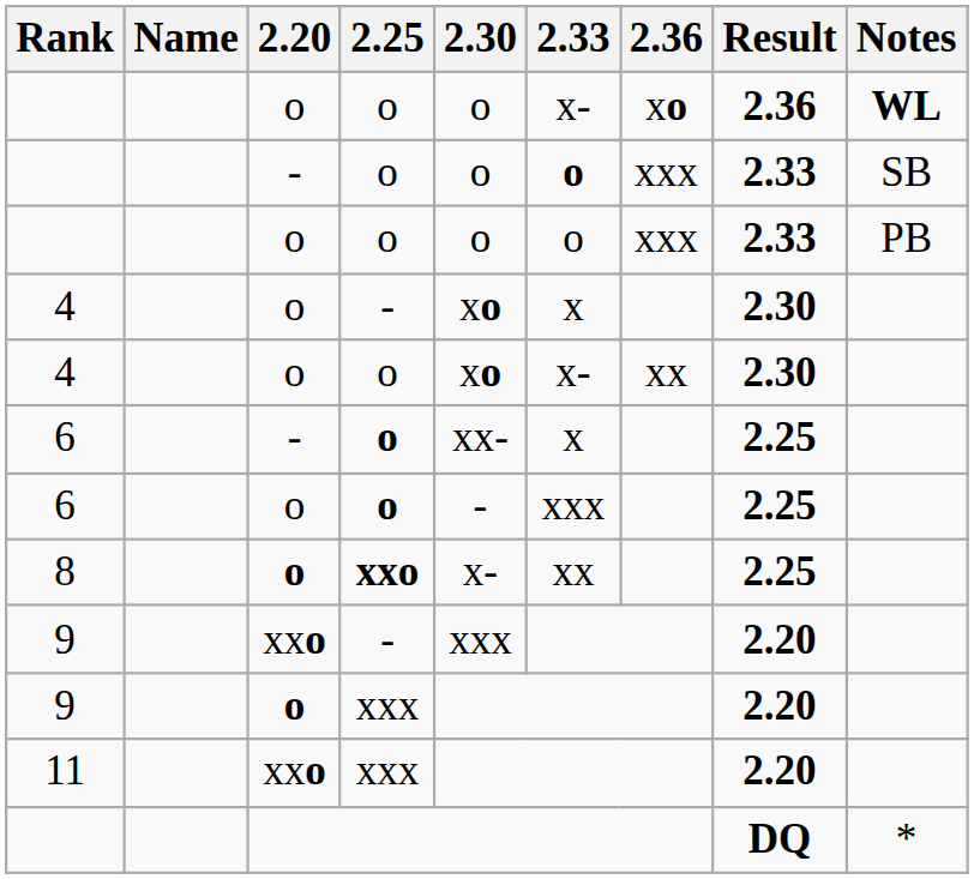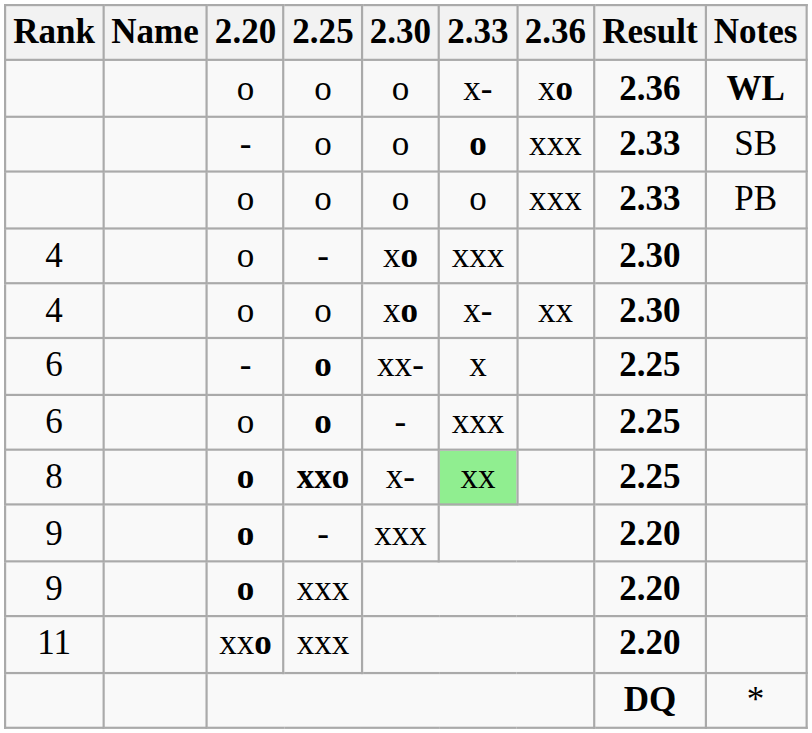 <table class="sortable wikitable">
 <tr>
 <th>Rank</th>
 <th>Name</th>
 <th>2.20</th>
 <th>2.25</th>
 <th>2.30</th>
 <th>2.33</th>
 <th>2.36</th>
 <th>Result</th>
 <th>Notes</th>
 </tr>
 <tr align="center">
 <td></td>
 <td align="left"></td>
 <td>o</td>
 <td>o</td>
 <td>o</td>
 <td>x-</td>
 <td>x<strong>o</strong></td>
 <td><strong>2.36</strong></td>
 <td><strong>WL</strong></td>
 </tr>
 <tr align="center">
 <td></td>
 <td align="left"></td>
 <td>-</td>
 <td>o</td>
 <td>o</td>
 <td><strong>o</strong></td>
 <td>xxx</td>
 <td><strong>2.33</strong></td>
 <td>SB</td>
 </tr>
 <tr align="center">
 <td></td>
 <td align="left"></td>
 <td>o</td>
 <td>o</td>
 <td>o</td>
 <td>o</td>
 <td>xxx</td>
 <td><strong>2.33</strong></td>
 <td>PB</td>
 </tr>
 <tr align="center">
 <td>4</td>
 <td align="left"></td>
 <td>o</td>
 <td>-</td>
 <td>x<strong>o</strong></td>
-<td>x</td>
+<td>xxx</td>
 <td colspan="1"></td>
 <td><strong>2.30</strong></td>
 <td></td>
 </tr>
 <tr align="center">
 <td>4</td>
 <td align="left"></td>
 <td>o</td>
 <td>o</td>
 <td>x<strong>o</strong></td>
 <td>x-</td>
 <td>xx</td>
 <td><strong>2.30</strong></td>
 <td></td>
 </tr>
 <tr align="center">
 <td>6</td>
 <td align="left"></td>
 <td>-</td>
 <td><strong>o</strong></td>
 <td>xx-</td>
 <td>x</td>
 <td colspan="1"></td>
 <td><strong>2.25</strong></td>
 <td></td>
 </tr>
 <tr align="center">
 <td>6</td>
 <td align="left"></td>
 <td>o</td>
 <td><strong>o</strong></td>
 <td>-</td>
 <td>xxx</td>
 <td colspan="1"></td>
 <td><strong>2.25</strong></td>
 <td></td>
 </tr>
 <tr align="center">
 <td>8</td>
 <td align="left"></td>
 <td><strong>o</strong></td>
 <td><strong>xxo</strong></td>
 <td>x-</td>
-<td>xx</td>
+<td style="background: lightgreen;">xx</td>
 <td colspan="1"></td>
 <td><strong>2.25</strong></td>
 <td></td>
 </tr>
 <tr align="center">
 <td>9</td>
 <td align="left"></td>
-<td>xx<strong>o</strong></td>
+<td><strong>o</strong></td>
 <td>-</td>
 <td>xxx</td>
 <td colspan="2"></td>
 <td><strong>2.20</strong></td>
 <td></td>
 </tr>
 <tr align="center">
 <td>9</td>
 <td align="left"></td>
 <td><strong>o</strong></td>
 <td>xxx</td>
 <td colspan="3"></td>
 <td><strong>2.20</strong></td>
 <td></td>
 </tr>
 <tr align="center">
 <td>11</td>
 <td align="left"></td>
 <td>xx<strong>o</strong></td>
 <td>xxx</td>
 <td colspan="3"></td>
 <td><strong>2.20</strong></td>
 <td></td>
 </tr>
 <tr align="center">
 <td></td>
 <td align="left"></td>
 <td colspan="5"></td>
 <td><strong>DQ</strong></td>
 <td>*</td>
 </tr>
 </table>
